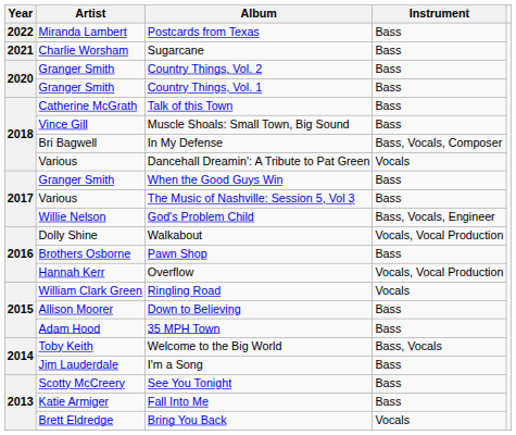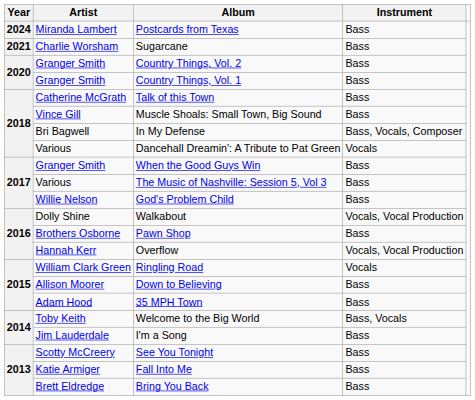 <table class="wikitable">
 <tr>
 <th>Year</th>
 <th>Artist</th>
 <th>Album</th>
 <th>Instrument</th>
 <td></td>
 </tr>
 <tr>
-<th>2022</th>
+<th>2024</th>
 <td><a href='#'>Miranda Lambert</a></td>
 <td><a href='#'>Postcards from Texas</a></td>
 <td>Bass</td>
 </tr>
 <tr>
 <th>2021</th>
 <td><a href='#'>Charlie Worsham</a></td>
 <td>Sugarcane</td>
 <td>Bass</td>
 </tr>
 <tr>
 <th rowspan="2">2020</th>
 <td><a href='#'>Granger Smith</a></td>
 <td><a href='#'>Country Things, Vol. 2</a></td>
 <td>Bass</td>
 </tr>
 <tr>
 <td><a href='#'>Granger Smith</a></td>
 <td><a href='#'>Country Things, Vol. 1</a></td>
 <td>Bass</td>
 </tr>
 <tr>
 <th rowspan="4">2018</th>
 <td><a href='#'>Catherine McGrath</a></td>
 <td><a href='#'>Talk of this Town</a></td>
 <td>Bass</td>
 </tr>
 <tr>
 <td><a href='#'>Vince Gill</a></td>
 <td>Muscle Shoals: Small Town, Big Sound</td>
 <td>Bass</td>
 </tr>
 <tr>
 <td>Bri Bagwell</td>
 <td>In My Defense</td>
 <td>Bass, Vocals, Composer</td>
 </tr>
 <tr>
 <td>Various</td>
 <td>Dancehall Dreamin': A Tribute to Pat Green</td>
 <td>Vocals</td>
 </tr>
 <tr>
 <th rowspan="3">2017</th>
 <td><a href='#'>Granger Smith</a></td>
 <td><a href='#'>When the Good Guys Win</a></td>
 <td>Bass</td>
 </tr>
 <tr>
 <td>Various</td>
 <td><a href='#'>The Music of Nashville: Session 5, Vol 3</a></td>
 <td>Bass</td>
 </tr>
 <tr>
 <td><a href='#'>Willie Nelson</a></td>
 <td><a href='#'>God's Problem Child</a></td>
-<td>Bass, Vocals, Engineer</td>
+<td>Bass</td>
 </tr>
 <tr>
 <th rowspan="3">2016</th>
 <td>Dolly Shine</td>
 <td>Walkabout</td>
 <td>Vocals, Vocal Production</td>
 </tr>
 <tr>
 <td><a href='#'>Brothers Osborne</a></td>
 <td><a href='#'>Pawn Shop</a></td>
 <td>Bass</td>
 </tr>
 <tr>
 <td><a href='#'>Hannah Kerr</a></td>
 <td>Overflow</td>
 <td>Vocals, Vocal Production</td>
 </tr>
 <tr>
 <th rowspan="3">2015</th>
 <td><a href='#'>William Clark Green</a></td>
 <td><a href='#'>Ringling Road</a></td>
 <td>Vocals</td>
 </tr>
 <tr>
 <td><a href='#'>Allison Moorer</a></td>
 <td><a href='#'>Down to Believing</a></td>
 <td>Bass</td>
 </tr>
 <tr>
 <td><a href='#'>Adam Hood</a></td>
 <td><a href='#'>35 MPH Town</a></td>
 <td>Bass</td>
 </tr>
 <tr>
 <th rowspan="2">2014</th>
 <td><a href='#'>Toby Keith</a></td>
 <td>Welcome to the Big World</td>
 <td>Bass, Vocals</td>
 </tr>
 <tr>
 <td><a href='#'>Jim Lauderdale</a></td>
 <td>I'm a Song</td>
 <td>Bass</td>
 </tr>
 <tr>
 <th rowspan="3">2013</th>
 <td><a href='#'>Scotty McCreery</a></td>
 <td><a href='#'>See You Tonight</a></td>
 <td>Bass</td>
 </tr>
 <tr>
 <td><a href='#'>Katie Armiger</a></td>
 <td><a href='#'>Fall Into Me</a></td>
 <td>Bass</td>
 </tr>
 <tr>
 <td><a href='#'>Brett Eldredge</a></td>
 <td><a href='#'>Bring You Back</a></td>
-<td>Vocals</td>
+<td>Bass</td>
 </tr>
 </table>
